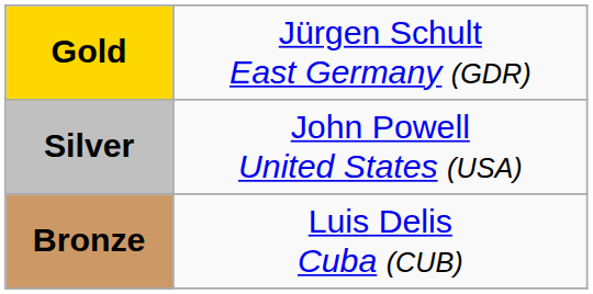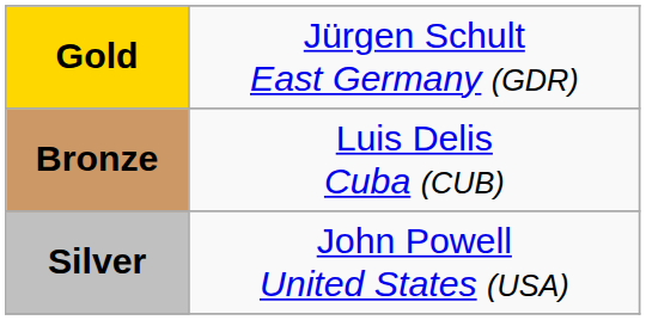 <table class="wikitable" style=" text-align:center; font-size:110%;" width="35%">
 <tr>
 <td bgcolor="gold"><strong>Gold</strong></td>
 <td> <a href='#'>Jürgen Schult</a><br><em><a href='#'>East Germany</a> <small>(GDR)</small></em></td>
 </tr>
 <tr>
+<td bgcolor="CC9966"><strong>Bronze</strong></td>
+<td> <a href='#'>Luis Delis</a><br><em><a href='#'>Cuba</a> <small>(CUB)</small></em></td>
+</tr>
+<tr>
 <td bgcolor="silver"><strong>Silver</strong></td>
 <td> <a href='#'>John Powell</a><br><em><a href='#'>United States</a> <small>(USA)</small></em></td>
 </tr>
-<tr>
-<td bgcolor="CC9966"><strong>Bronze</strong></td>
-<td> <a href='#'>Luis Delis</a><br><em><a href='#'>Cuba</a> <small>(CUB)</small></em></td>
-</tr>
 </table>
